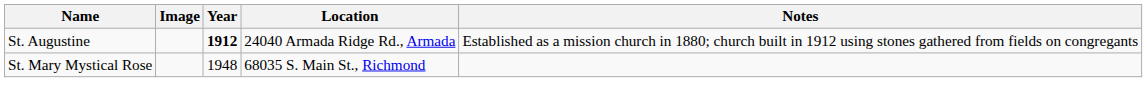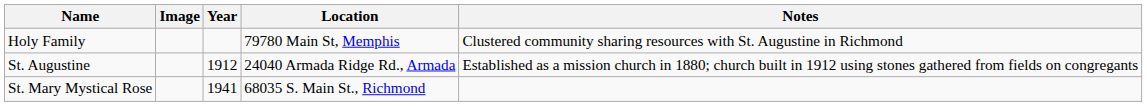 <table class="wikitable sortable">
 <tr>
 <th>Name</th>
 <th class="unsortable">Image</th>
 <th>Year</th>
 <th class="unsortable">Location</th>
 <th class="unsortable">Notes</th>
 </tr>
 <tr>
+<td>Holy Family</td>
+<td></td>
+<td></td>
+<td>79780 Main St, <a href='#'>Memphis</a></td>
+<td>Clustered community sharing resources with St. Augustine in Richmond</td>
+</tr>
+<tr>
 <td>St. Augustine</td>
 <td></td>
-<td><strong>1912</strong></td>
+<td>1912</td>
 <td>24040 Armada Ridge Rd., <a href='#'>Armada</a></td>
 <td>Established as a mission church in 1880; church built in 1912 using stones gathered from fields on congregants</td>
 </tr>
 <tr>
 <td>St. Mary Mystical Rose</td>
 <td></td>
-<td>1948</td>
+<td>1941</td>
 <td>68035 S. Main St., <a href='#'>Richmond</a></td>
 <td></td>
 </tr>
 </table>
